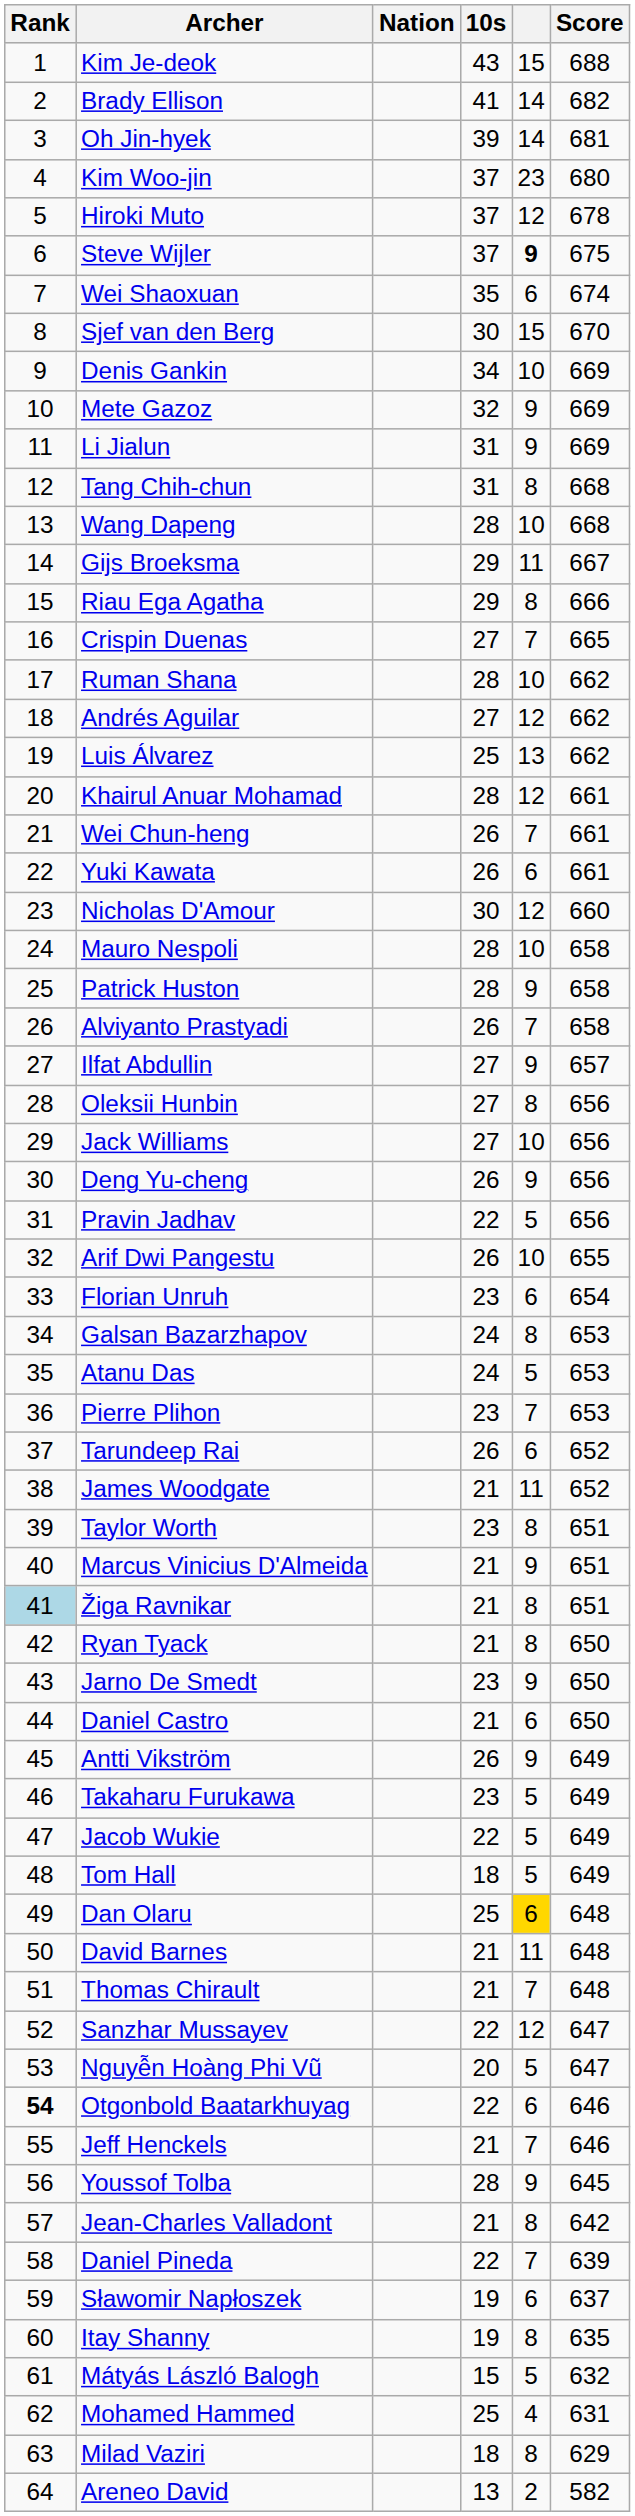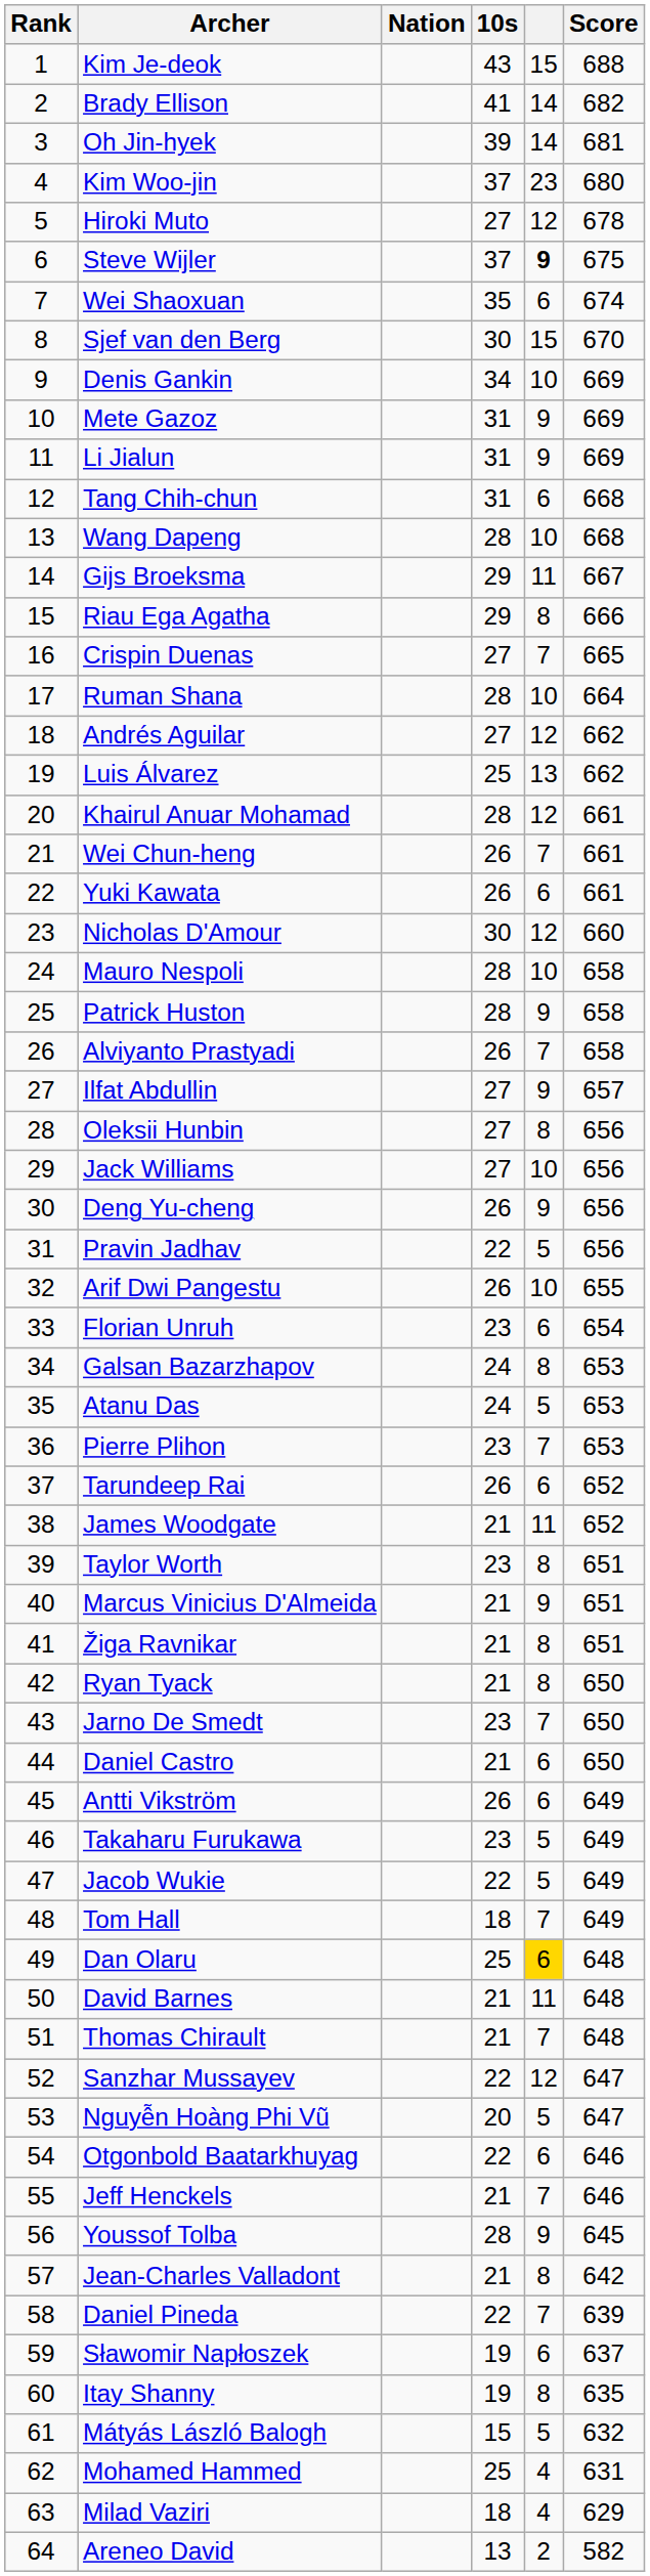 <table class="wikitable sortable" style="text-align:center">
 <tr>
 <th>Rank</th>
 <th>Archer</th>
 <th>Nation</th>
 <th>10s</th>
 <th></th>
 <th>Score</th>
 </tr>
 <tr>
 <td>1</td>
 <td align="left"><a href='#'>Kim Je-deok</a></td>
 <td align="left"></td>
 <td>43</td>
 <td>15</td>
 <td>688</td>
 </tr>
 <tr>
 <td>2</td>
 <td align="left"><a href='#'>Brady Ellison</a></td>
 <td align="left"></td>
 <td>41</td>
 <td>14</td>
 <td>682</td>
 </tr>
 <tr>
 <td>3</td>
 <td align="left"><a href='#'>Oh Jin-hyek</a></td>
 <td align="left"></td>
 <td>39</td>
 <td>14</td>
 <td>681</td>
 </tr>
 <tr>
 <td>4</td>
 <td align="left"><a href='#'>Kim Woo-jin</a></td>
 <td align="left"></td>
 <td>37</td>
 <td>23</td>
 <td>680</td>
 </tr>
 <tr>
 <td>5</td>
 <td align="left"><a href='#'>Hiroki Muto</a></td>
 <td align="left"></td>
-<td>37</td>
+<td>27</td>
 <td>12</td>
 <td>678</td>
 </tr>
 <tr>
 <td>6</td>
 <td align="left"><a href='#'>Steve Wijler</a></td>
 <td align="left"></td>
 <td>37</td>
 <td><strong>9</strong></td>
 <td>675</td>
 </tr>
 <tr>
 <td>7</td>
 <td align="left"><a href='#'>Wei Shaoxuan</a></td>
 <td align="left"></td>
 <td>35</td>
 <td>6</td>
 <td>674</td>
 </tr>
 <tr>
 <td>8</td>
 <td align="left"><a href='#'>Sjef van den Berg</a></td>
 <td align="left"></td>
 <td>30</td>
 <td>15</td>
 <td>670</td>
 </tr>
 <tr>
 <td>9</td>
 <td align="left"><a href='#'>Denis Gankin</a></td>
 <td align="left"></td>
 <td>34</td>
 <td>10</td>
 <td>669</td>
 </tr>
 <tr>
 <td>10</td>
 <td align="left"><a href='#'>Mete Gazoz</a></td>
 <td align="left"></td>
-<td>32</td>
+<td>31</td>
 <td>9</td>
 <td>669</td>
 </tr>
 <tr>
 <td>11</td>
 <td align="left"><a href='#'>Li Jialun</a></td>
 <td align="left"></td>
 <td>31</td>
 <td>9</td>
 <td>669</td>
 </tr>
 <tr>
 <td>12</td>
 <td align="left"><a href='#'>Tang Chih-chun</a></td>
 <td align="left"></td>
 <td>31</td>
-<td>8</td>
+<td>6</td>
 <td>668</td>
 </tr>
 <tr>
 <td>13</td>
 <td align="left"><a href='#'>Wang Dapeng</a></td>
 <td align="left"></td>
 <td>28</td>
 <td>10</td>
 <td>668</td>
 </tr>
 <tr>
 <td>14</td>
 <td align="left"><a href='#'>Gijs Broeksma</a></td>
 <td align="left"></td>
 <td>29</td>
 <td>11</td>
 <td>667</td>
 </tr>
 <tr>
 <td>15</td>
 <td align="left"><a href='#'>Riau Ega Agatha</a></td>
 <td align="left"></td>
 <td>29</td>
 <td>8</td>
 <td>666</td>
 </tr>
 <tr>
 <td>16</td>
 <td align="left"><a href='#'>Crispin Duenas</a></td>
 <td align="left"></td>
 <td>27</td>
 <td>7</td>
 <td>665</td>
 </tr>
 <tr>
 <td>17</td>
 <td align="left"><a href='#'>Ruman Shana</a></td>
 <td align="left"></td>
 <td>28</td>
 <td>10</td>
-<td>662</td>
+<td>664</td>
 </tr>
 <tr>
 <td>18</td>
 <td align="left"><a href='#'>Andrés Aguilar</a></td>
 <td align="left"></td>
 <td>27</td>
 <td>12</td>
 <td>662</td>
 </tr>
 <tr>
 <td>19</td>
 <td align="left"><a href='#'>Luis Álvarez</a></td>
 <td align="left"></td>
 <td>25</td>
 <td>13</td>
 <td>662</td>
 </tr>
 <tr>
 <td>20</td>
 <td align="left"><a href='#'>Khairul Anuar Mohamad</a></td>
 <td align="left"></td>
 <td>28</td>
 <td>12</td>
 <td>661</td>
 </tr>
 <tr>
 <td>21</td>
 <td align="left"><a href='#'>Wei Chun-heng</a></td>
 <td align="left"></td>
 <td>26</td>
 <td>7</td>
 <td>661</td>
 </tr>
 <tr>
 <td>22</td>
 <td align="left"><a href='#'>Yuki Kawata</a></td>
 <td align="left"></td>
 <td>26</td>
 <td>6</td>
 <td>661</td>
 </tr>
 <tr>
 <td>23</td>
 <td align="left"><a href='#'>Nicholas D'Amour</a></td>
 <td align="left"></td>
 <td>30</td>
 <td>12</td>
 <td>660</td>
 </tr>
 <tr>
 <td>24</td>
 <td align="left"><a href='#'>Mauro Nespoli</a></td>
 <td align="left"></td>
 <td>28</td>
 <td>10</td>
 <td>658</td>
 </tr>
 <tr>
 <td>25</td>
 <td align="left"><a href='#'>Patrick Huston</a></td>
 <td align="left"></td>
 <td>28</td>
 <td>9</td>
 <td>658</td>
 </tr>
 <tr>
 <td>26</td>
 <td align="left"><a href='#'>Alviyanto Prastyadi</a></td>
 <td align="left"></td>
 <td>26</td>
 <td>7</td>
 <td>658</td>
 </tr>
 <tr>
 <td>27</td>
 <td align="left"><a href='#'>Ilfat Abdullin</a></td>
 <td align="left"></td>
 <td>27</td>
 <td>9</td>
 <td>657</td>
 </tr>
 <tr>
 <td>28</td>
 <td align="left"><a href='#'>Oleksii Hunbin</a></td>
 <td align="left"></td>
 <td>27</td>
 <td>8</td>
 <td>656</td>
 </tr>
 <tr>
 <td>29</td>
 <td align="left"><a href='#'>Jack Williams</a></td>
 <td align="left"></td>
 <td>27</td>
 <td>10</td>
 <td>656</td>
 </tr>
 <tr>
 <td>30</td>
 <td align="left"><a href='#'>Deng Yu-cheng</a></td>
 <td align="left"></td>
 <td>26</td>
 <td>9</td>
 <td>656</td>
 </tr>
 <tr>
 <td>31</td>
 <td align="left"><a href='#'>Pravin Jadhav</a></td>
 <td align="left"></td>
 <td>22</td>
 <td>5</td>
 <td>656</td>
 </tr>
 <tr>
 <td>32</td>
 <td align="left"><a href='#'>Arif Dwi Pangestu</a></td>
 <td align="left"></td>
 <td>26</td>
 <td>10</td>
 <td>655</td>
 </tr>
 <tr>
 <td>33</td>
 <td align="left"><a href='#'>Florian Unruh</a></td>
 <td align="left"></td>
 <td>23</td>
 <td>6</td>
 <td>654</td>
 </tr>
 <tr>
 <td>34</td>
 <td align="left"><a href='#'>Galsan Bazarzhapov</a></td>
 <td align="left"></td>
 <td>24</td>
 <td>8</td>
 <td>653</td>
 </tr>
 <tr>
 <td>35</td>
 <td align="left"><a href='#'>Atanu Das</a></td>
 <td align="left"></td>
 <td>24</td>
 <td>5</td>
 <td>653</td>
 </tr>
 <tr>
 <td>36</td>
 <td align="left"><a href='#'>Pierre Plihon</a></td>
 <td align="left"></td>
 <td>23</td>
 <td>7</td>
 <td>653</td>
 </tr>
 <tr>
 <td>37</td>
 <td align="left"><a href='#'>Tarundeep Rai</a></td>
 <td align="left"></td>
 <td>26</td>
 <td>6</td>
 <td>652</td>
 </tr>
 <tr>
 <td>38</td>
 <td align="left"><a href='#'>James Woodgate</a></td>
 <td align="left"></td>
 <td>21</td>
 <td>11</td>
 <td>652</td>
 </tr>
 <tr>
 <td>39</td>
 <td align="left"><a href='#'>Taylor Worth</a></td>
 <td align="left"></td>
 <td>23</td>
 <td>8</td>
 <td>651</td>
 </tr>
 <tr>
 <td>40</td>
 <td align="left"><a href='#'>Marcus Vinicius D'Almeida</a></td>
 <td align="left"></td>
 <td>21</td>
 <td>9</td>
 <td>651</td>
 </tr>
 <tr>
-<td style="background: lightblue;">41</td>
+<td>41</td>
 <td align="left"><a href='#'>Žiga Ravnikar</a></td>
 <td align="left"></td>
 <td>21</td>
 <td>8</td>
 <td>651</td>
 </tr>
 <tr>
 <td>42</td>
 <td align="left"><a href='#'>Ryan Tyack</a></td>
 <td align="left"></td>
 <td>21</td>
 <td>8</td>
 <td>650</td>
 </tr>
 <tr>
 <td>43</td>
 <td align="left"><a href='#'>Jarno De Smedt</a></td>
 <td align="left"></td>
 <td>23</td>
-<td>9</td>
+<td>7</td>
 <td>650</td>
 </tr>
 <tr>
 <td>44</td>
 <td align="left"><a href='#'>Daniel Castro</a></td>
 <td align="left"></td>
 <td>21</td>
 <td>6</td>
 <td>650</td>
 </tr>
 <tr>
 <td>45</td>
 <td align="left"><a href='#'>Antti Vikström</a></td>
 <td align="left"></td>
 <td>26</td>
-<td>9</td>
+<td>6</td>
 <td>649</td>
 </tr>
 <tr>
 <td>46</td>
 <td align="left"><a href='#'>Takaharu Furukawa</a></td>
 <td align="left"></td>
 <td>23</td>
 <td>5</td>
 <td>649</td>
 </tr>
 <tr>
 <td>47</td>
 <td align="left"><a href='#'>Jacob Wukie</a></td>
 <td align="left"></td>
 <td>22</td>
 <td>5</td>
 <td>649</td>
 </tr>
 <tr>
 <td>48</td>
 <td align="left"><a href='#'>Tom Hall</a></td>
 <td align="left"></td>
 <td>18</td>
-<td>5</td>
+<td>7</td>
 <td>649</td>
 </tr>
 <tr>
 <td>49</td>
 <td align="left"><a href='#'>Dan Olaru</a></td>
 <td align="left"></td>
 <td>25</td>
 <td style="background: gold;">6</td>
 <td>648</td>
 </tr>
 <tr>
 <td>50</td>
 <td align="left"><a href='#'>David Barnes</a></td>
 <td align="left"></td>
 <td>21</td>
 <td>11</td>
 <td>648</td>
 </tr>
 <tr>
 <td>51</td>
 <td align="left"><a href='#'>Thomas Chirault</a></td>
 <td align="left"></td>
 <td>21</td>
 <td>7</td>
 <td>648</td>
 </tr>
 <tr>
 <td>52</td>
 <td align="left"><a href='#'>Sanzhar Mussayev</a></td>
 <td align="left"></td>
 <td>22</td>
 <td>12</td>
 <td>647</td>
 </tr>
 <tr>
 <td>53</td>
 <td align="left"><a href='#'>Nguyễn Hoàng Phi Vũ</a></td>
 <td align="left"></td>
 <td>20</td>
 <td>5</td>
 <td>647</td>
 </tr>
 <tr>
-<td><strong>54</strong></td>
+<td>54</td>
 <td align="left"><a href='#'>Otgonbold Baatarkhuyag</a></td>
 <td align="left"></td>
 <td>22</td>
 <td>6</td>
 <td>646</td>
 </tr>
 <tr>
 <td>55</td>
 <td align="left"><a href='#'>Jeff Henckels</a></td>
 <td align="left"></td>
 <td>21</td>
 <td>7</td>
 <td>646</td>
 </tr>
 <tr>
 <td>56</td>
 <td align="left"><a href='#'>Youssof Tolba</a></td>
 <td align="left"></td>
 <td>28</td>
 <td>9</td>
 <td>645</td>
 </tr>
 <tr>
 <td>57</td>
 <td align="left"><a href='#'>Jean-Charles Valladont</a></td>
 <td align="left"></td>
 <td>21</td>
 <td>8</td>
 <td>642</td>
 </tr>
 <tr>
 <td>58</td>
 <td align="left"><a href='#'>Daniel Pineda</a></td>
 <td align="left"></td>
 <td>22</td>
 <td>7</td>
 <td>639</td>
 </tr>
 <tr>
 <td>59</td>
 <td align="left"><a href='#'>Sławomir Napłoszek</a></td>
 <td align="left"></td>
 <td>19</td>
 <td>6</td>
 <td>637</td>
 </tr>
 <tr>
 <td>60</td>
 <td align="left"><a href='#'>Itay Shanny</a></td>
 <td align="left"></td>
 <td>19</td>
 <td>8</td>
 <td>635</td>
 </tr>
 <tr>
 <td>61</td>
 <td align="left"><a href='#'>Mátyás László Balogh</a></td>
 <td align="left"></td>
 <td>15</td>
 <td>5</td>
 <td>632</td>
 </tr>
 <tr>
 <td>62</td>
 <td align="left"><a href='#'>Mohamed Hammed</a></td>
 <td align="left"></td>
 <td>25</td>
 <td>4</td>
 <td>631</td>
 </tr>
 <tr>
 <td>63</td>
 <td align="left"><a href='#'>Milad Vaziri</a></td>
 <td align="left"></td>
 <td>18</td>
-<td>8</td>
+<td>4</td>
 <td>629</td>
 </tr>
 <tr>
 <td>64</td>
 <td align="left"><a href='#'>Areneo David</a></td>
 <td align="left"></td>
 <td>13</td>
 <td>2</td>
 <td>582</td>
 </tr>
 </table>
